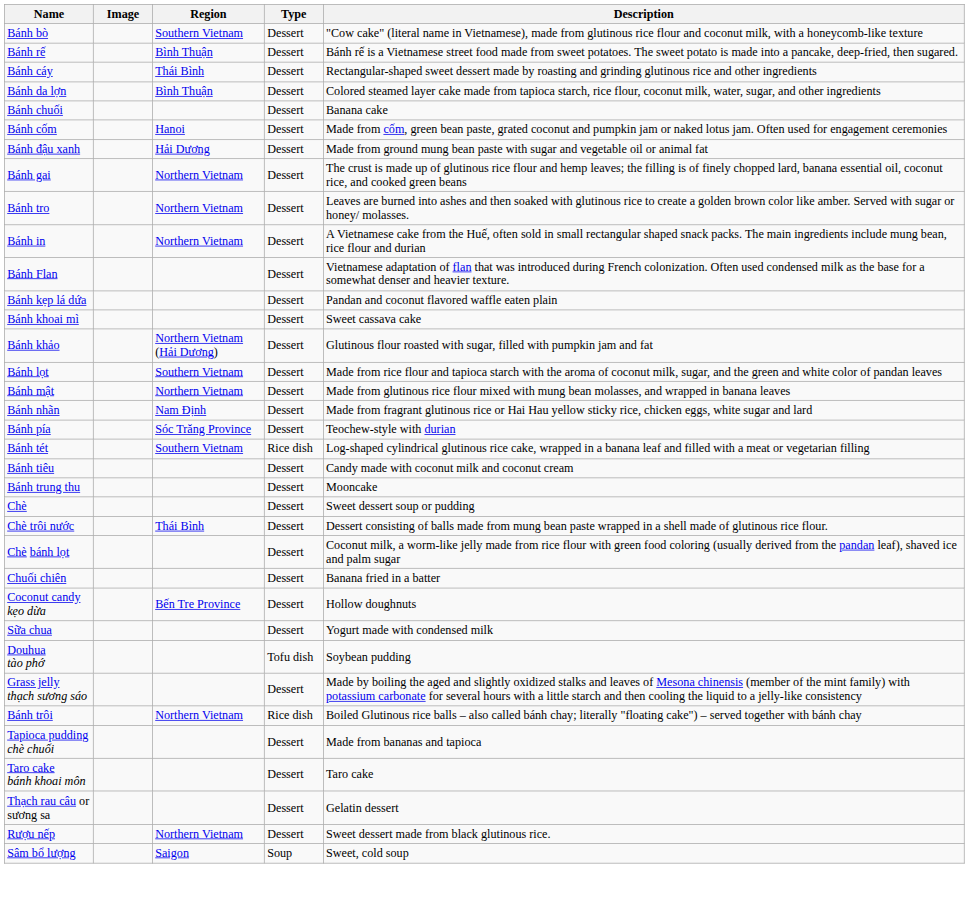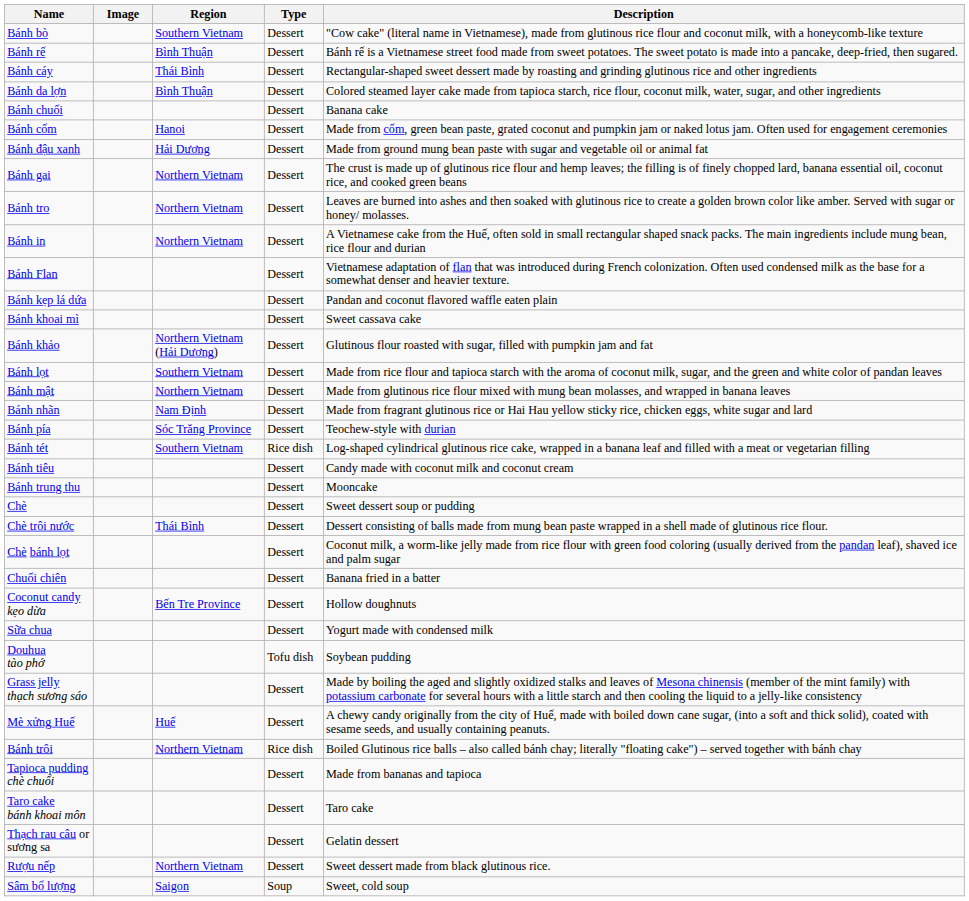 <table class="wikitable sortable sticky-header" width="100%">
 <tr>
 <th style="width:110px;">Name</th>
 <th style="width:70px;">Image</th>
 <th style="width:140px;">Region</th>
 <th style="width:70px;">Type</th>
 <th>Description</th>
 </tr>
 <tr>
 <td><a href='#'>Bánh bò</a></td>
 <td></td>
 <td><a href='#'>Southern Vietnam</a></td>
 <td>Dessert</td>
 <td>"Cow cake" (literal name in Vietnamese), made from glutinous rice flour and coconut milk, with a honeycomb-like texture</td>
 </tr>
 <tr>
 <td><a href='#'>Bánh rế</a></td>
 <td></td>
 <td><a href='#'>Bình Thuận</a></td>
 <td>Dessert</td>
 <td>Bánh rế is a Vietnamese street food made from sweet potatoes. The sweet potato is made into a pancake, deep-fried, then sugared.</td>
 </tr>
 <tr>
 <td><a href='#'>Bánh cáy</a></td>
 <td></td>
 <td><a href='#'>Thái Bình</a></td>
 <td>Dessert</td>
 <td>Rectangular-shaped sweet dessert made by roasting and grinding glutinous rice and other ingredients</td>
 </tr>
 <tr>
 <td><a href='#'>Bánh da lợn</a></td>
 <td></td>
 <td><a href='#'>Bình Thuận</a></td>
 <td>Dessert</td>
 <td>Colored steamed layer cake made from tapioca starch, rice flour, coconut milk, water, sugar, and other ingredients</td>
 </tr>
 <tr>
 <td><a href='#'>Bánh chuối</a></td>
 <td></td>
 <td></td>
 <td>Dessert</td>
 <td>Banana cake</td>
 </tr>
 <tr>
 <td><a href='#'>Bánh cốm</a></td>
 <td></td>
 <td><a href='#'>Hanoi</a></td>
 <td>Dessert</td>
 <td>Made from <a href='#'>cốm</a>, green bean paste, grated coconut and pumpkin jam or naked lotus jam. Often used for engagement ceremonies</td>
 </tr>
 <tr>
 <td><a href='#'>Bánh đậu xanh</a></td>
 <td></td>
 <td><a href='#'>Hải Dương</a></td>
 <td>Dessert</td>
 <td>Made from ground mung bean paste with sugar and vegetable oil or animal fat</td>
 </tr>
 <tr>
 <td><a href='#'>Bánh gai</a></td>
 <td></td>
 <td><a href='#'>Northern Vietnam</a></td>
 <td>Dessert</td>
 <td>The crust is made up of glutinous rice flour and hemp leaves; the filling is of finely chopped lard, banana essential oil, coconut rice, and cooked green beans</td>
 </tr>
 <tr>
 <td><a href='#'>Bánh tro</a></td>
 <td></td>
 <td><a href='#'>Northern Vietnam</a></td>
 <td>Dessert</td>
 <td>Leaves are burned into ashes and then soaked with glutinous rice to create a golden brown color like amber. Served with sugar or honey/ molasses.</td>
 </tr>
 <tr>
 <td><a href='#'>Bánh in</a></td>
 <td></td>
 <td><a href='#'>Northern Vietnam</a></td>
 <td>Dessert</td>
 <td>A Vietnamese cake from the Huế, often sold in small rectangular shaped snack packs. The main ingredients include mung bean, rice flour and durian</td>
 </tr>
 <tr>
 <td><a href='#'>Bánh Flan</a></td>
 <td></td>
 <td></td>
 <td>Dessert</td>
 <td>Vietnamese adaptation of <a href='#'>flan</a> that was introduced during French colonization. Often used condensed milk as the base for a somewhat denser and heavier texture.</td>
 </tr>
 <tr>
 <td><a href='#'>Bánh kẹp lá dứa</a></td>
 <td></td>
 <td></td>
 <td>Dessert</td>
 <td>Pandan and coconut flavored waffle eaten plain</td>
 </tr>
 <tr>
 <td><a href='#'>Bánh khoai mì</a></td>
 <td></td>
 <td></td>
 <td>Dessert</td>
 <td>Sweet cassava cake</td>
 </tr>
 <tr>
 <td><a href='#'>Bánh khảo</a></td>
 <td></td>
 <td><a href='#'>Northern Vietnam</a> (<a href='#'>Hải Dương</a>)</td>
 <td>Dessert</td>
 <td>Glutinous flour roasted with sugar, filled with pumpkin jam and fat</td>
 </tr>
 <tr>
 <td><a href='#'>Bánh lọt</a></td>
 <td></td>
 <td><a href='#'>Southern Vietnam</a></td>
 <td>Dessert</td>
 <td>Made from rice flour and tapioca starch with the aroma of coconut milk, sugar, and the green and white color of pandan leaves</td>
 </tr>
 <tr>
 <td><a href='#'>Bánh mật</a></td>
 <td></td>
 <td><a href='#'>Northern Vietnam</a></td>
 <td>Dessert</td>
 <td>Made from glutinous rice flour mixed with mung bean molasses, and wrapped in banana leaves</td>
 </tr>
 <tr>
 <td><a href='#'>Bánh nhãn</a></td>
 <td></td>
 <td><a href='#'>Nam Định</a></td>
 <td>Dessert</td>
 <td>Made from fragrant glutinous rice or Hai Hau yellow sticky rice, chicken eggs, white sugar and lard</td>
 </tr>
 <tr>
 <td><a href='#'>Bánh pía</a></td>
 <td></td>
 <td><a href='#'>Sóc Trăng Province</a></td>
 <td>Dessert</td>
 <td>Teochew-style with <a href='#'>durian</a></td>
 </tr>
 <tr>
 <td><a href='#'>Bánh tét</a></td>
 <td></td>
 <td><a href='#'>Southern Vietnam</a></td>
 <td>Rice dish</td>
 <td>Log-shaped cylindrical glutinous rice cake, wrapped in a banana leaf and filled with a meat or vegetarian filling</td>
 </tr>
 <tr>
 <td><a href='#'>Bánh tiêu</a></td>
 <td></td>
 <td></td>
 <td>Dessert</td>
 <td>Candy made with coconut milk and coconut cream</td>
 </tr>
 <tr>
 <td><a href='#'>Bánh trung thu</a></td>
 <td></td>
 <td></td>
 <td>Dessert</td>
 <td>Mooncake</td>
 </tr>
 <tr>
 <td><a href='#'>Chè</a></td>
 <td></td>
 <td></td>
 <td>Dessert</td>
 <td>Sweet dessert soup or pudding</td>
 </tr>
 <tr>
 <td><a href='#'>Chè trôi nước</a></td>
 <td></td>
 <td><a href='#'>Thái Bình</a></td>
 <td>Dessert</td>
 <td>Dessert consisting of balls made from mung bean paste wrapped in a shell made of glutinous rice flour.</td>
 </tr>
 <tr>
 <td><a href='#'>Chè</a> <a href='#'>bánh lọt</a></td>
 <td></td>
 <td></td>
 <td>Dessert</td>
 <td>Coconut milk, a worm-like jelly made from rice flour with green food coloring (usually derived from the <a href='#'>pandan</a> leaf), shaved ice and palm sugar</td>
 </tr>
 <tr>
 <td><a href='#'>Chuối chiên</a></td>
 <td></td>
 <td></td>
 <td>Dessert</td>
 <td>Banana fried in a batter</td>
 </tr>
 <tr>
 <td><a href='#'>Coconut candy</a><br><em>kẹo dừa</em></td>
 <td></td>
 <td><a href='#'>Bến Tre Province</a></td>
 <td>Dessert</td>
 <td>Hollow doughnuts</td>
 </tr>
 <tr>
 <td><a href='#'>Sữa chua</a></td>
 <td></td>
 <td></td>
 <td>Dessert</td>
 <td>Yogurt made with condensed milk</td>
 </tr>
 <tr>
 <td><a href='#'>Douhua</a><br><em>tào phớ</em></td>
 <td></td>
 <td></td>
 <td>Tofu dish</td>
 <td>Soybean pudding</td>
 </tr>
 <tr>
 <td><a href='#'>Grass jelly</a><br><em>thạch sương sáo</em></td>
 <td></td>
 <td></td>
 <td>Dessert</td>
 <td>Made by boiling the aged and slightly oxidized stalks and leaves of <a href='#'>Mesona chinensis</a> (member of the mint family) with <a href='#'>potassium carbonate</a> for several hours with a little starch and then cooling the liquid to a jelly-like consistency</td>
 </tr>
 <tr>
+<td><a href='#'>Mè xửng Huế</a></td>
+<td></td>
+<td><a href='#'>Huế</a></td>
+<td>Dessert</td>
+<td>A chewy candy originally from the city of Huế, made with boiled down cane sugar, (into a soft and thick solid), coated with sesame seeds, and usually containing peanuts.</td>
+</tr>
+<tr>
 <td><a href='#'>Bánh trôi</a></td>
 <td></td>
 <td><a href='#'>Northern Vietnam</a></td>
 <td>Rice dish</td>
 <td>Boiled Glutinous rice balls – also called bánh chay; literally "floating cake") – served together with bánh chay</td>
 </tr>
 <tr>
 <td><a href='#'>Tapioca pudding</a><br><em>chè chuối</em></td>
 <td></td>
 <td></td>
 <td>Dessert</td>
 <td>Made from bananas and tapioca</td>
 </tr>
 <tr>
 <td><a href='#'>Taro cake</a><br><em>bánh khoai môn</em></td>
 <td></td>
 <td></td>
 <td>Dessert</td>
 <td>Taro cake</td>
 </tr>
 <tr>
 <td><a href='#'>Thạch rau câu</a> or sương sa</td>
 <td></td>
 <td></td>
 <td>Dessert</td>
 <td>Gelatin dessert</td>
 </tr>
 <tr>
 <td><a href='#'>Rượu nếp</a></td>
 <td></td>
 <td><a href='#'>Northern Vietnam</a></td>
 <td>Dessert</td>
 <td>Sweet dessert made from black glutinous rice.</td>
 </tr>
 <tr>
 <td><a href='#'>Sâm bổ lượng</a></td>
 <td></td>
 <td><a href='#'>Saigon</a></td>
 <td>Soup</td>
 <td>Sweet, cold soup</td>
 </tr>
 </table>
